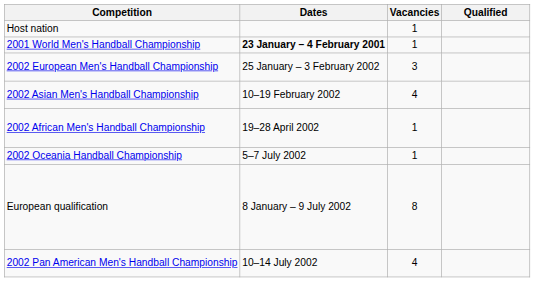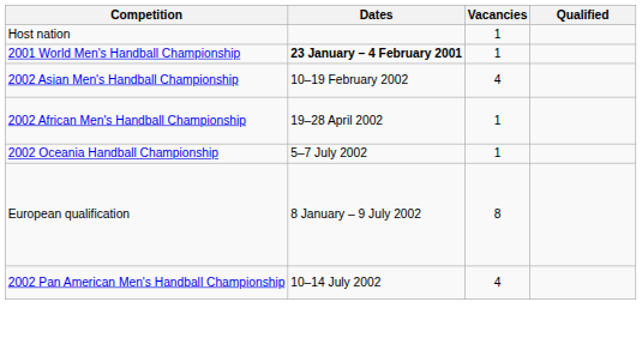 <table class="wikitable">
 <tr>
 <th>Competition</th>
 <th>Dates</th>
 <th>Vacancies</th>
 <th width="130px">Qualified</th>
 </tr>
 <tr>
 <td>Host nation</td>
 <td></td>
 <td style="text-align:center;">1</td>
 <td></td>
 </tr>
 <tr>
 <td><a href='#'>2001 World Men's Handball Championship</a></td>
 <td><strong>23 January – 4 February 2001</strong></td>
 <td style="text-align:center;">1</td>
 <td></td>
-</tr>
-<tr>
-<td><a href='#'>2002 European Men's Handball Championship</a></td>
-<td>25 January – 3 February 2002</td>
-<td style="text-align:center;">3</td>
-<td><br><br></td>
 </tr>
 <tr>
 <td><a href='#'>2002 Asian Men's Handball Championship</a></td>
 <td>10–19 February 2002</td>
 <td style="text-align:center;">4</td>
 <td><br><br></td>
 </tr>
 <tr>
 <td><a href='#'>2002 African Men's Handball Championship</a></td>
 <td>19–28 April 2002</td>
 <td style="text-align:center;">1</td>
 <td><br><br><br></td>
 </tr>
 <tr>
 <td><a href='#'>2002 Oceania Handball Championship</a></td>
 <td>5–7 July 2002</td>
 <td style="text-align:center;">1</td>
 <td></td>
 </tr>
 <tr>
 <td>European qualification</td>
 <td>8 January – 9 July 2002</td>
 <td style="text-align:center;">8</td>
 <td><br><br><br><br><br><br><br></td>
 </tr>
 <tr>
 <td><a href='#'>2002 Pan American Men's Handball Championship</a></td>
 <td>10–14 July 2002</td>
 <td style="text-align:center;">4</td>
 <td><br><br></td>
 </tr>
 </table>
